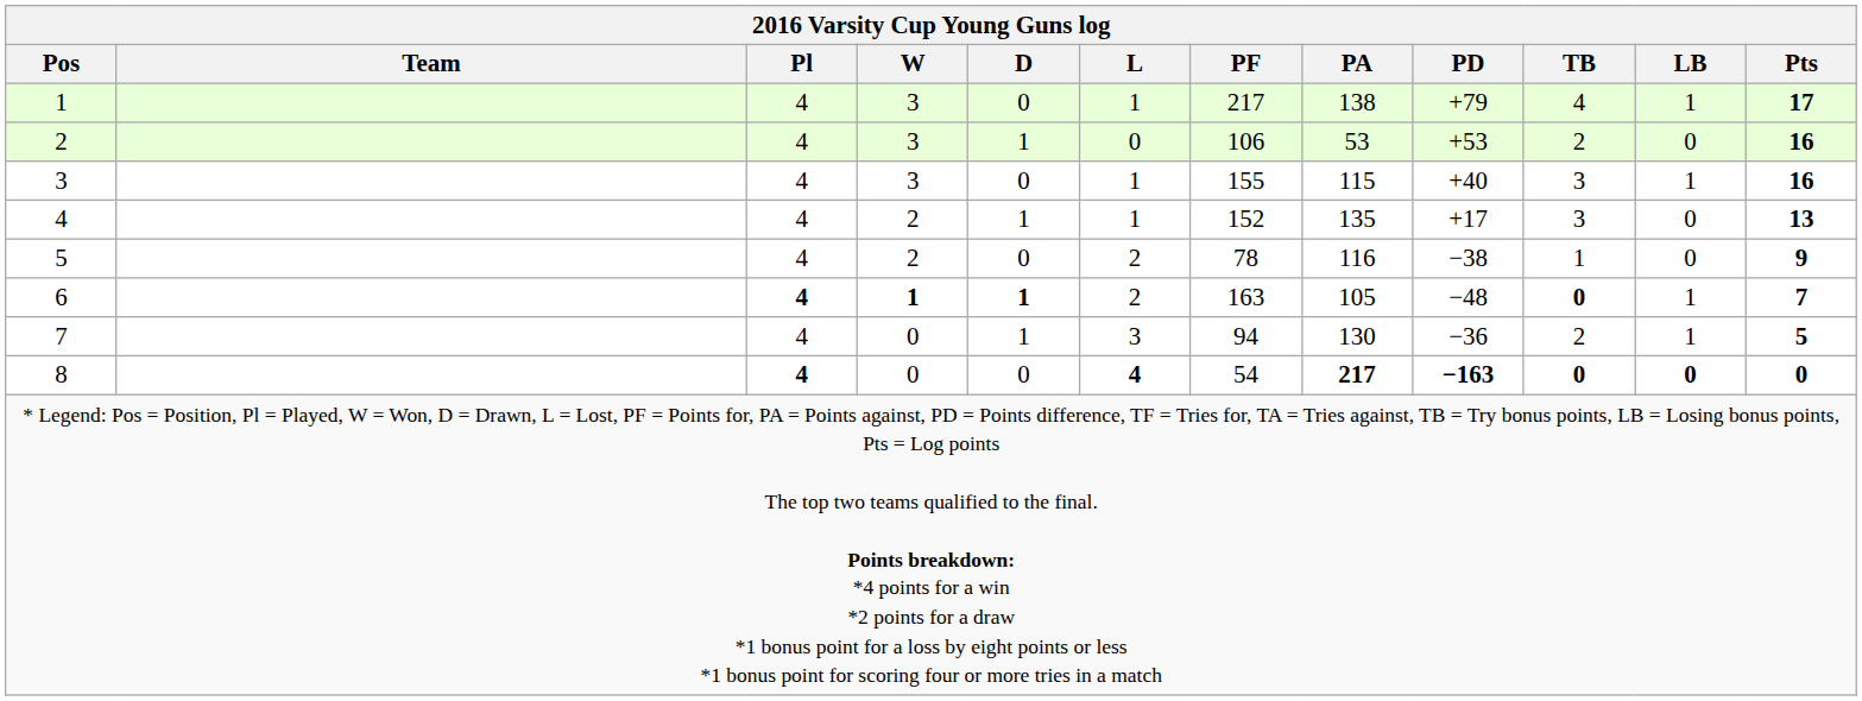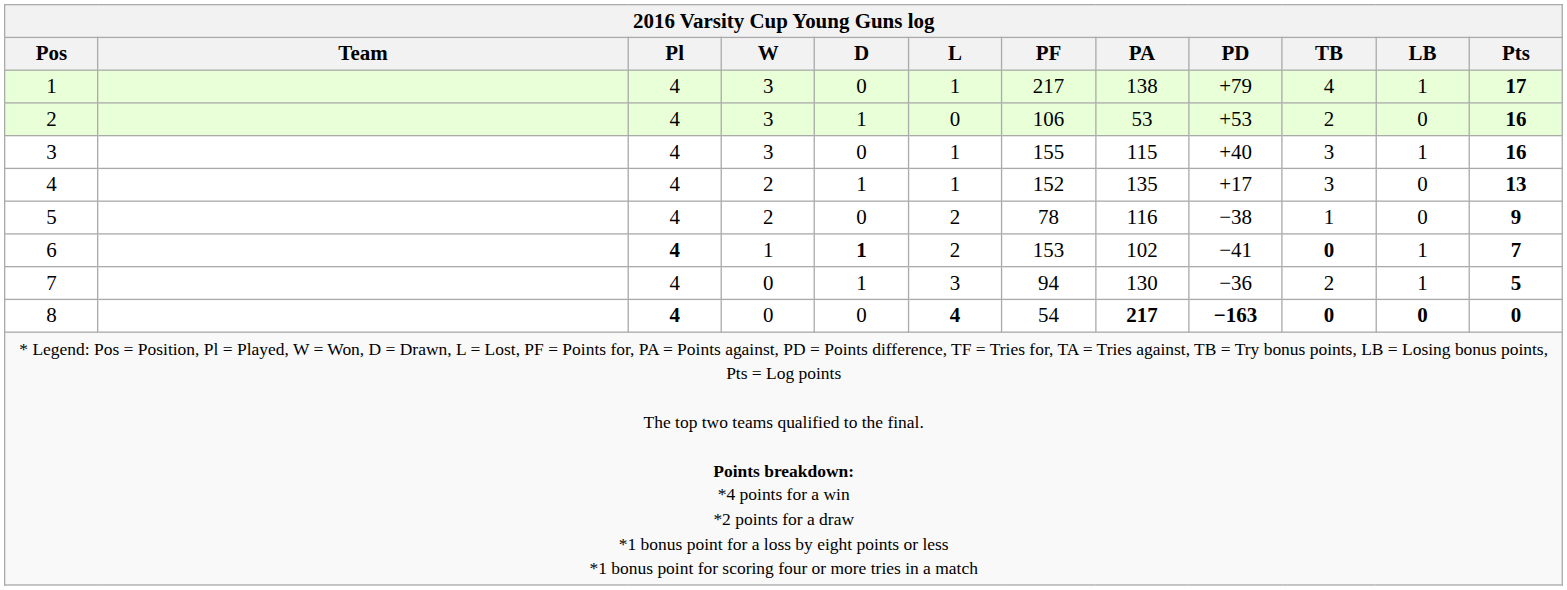 <table class="wikitable" style="text-align:center; line-height:110%; font-size:100%; width:60%;">
 <tr>
 <th colspan="100%" cellpadding="0" cellspacing="0"><strong>2016 Varsity Cup Young Guns log</strong></th>
 </tr>
 <tr>
 <th style="width:6%;">Pos</th>
 <th style="width:34%;">Team</th>
 <th style="width:6%;">Pl</th>
 <th style="width:6%;">W</th>
 <th style="width:6%;">D</th>
 <th style="width:6%;">L</th>
 <th style="width:6%;">PF</th>
 <th style="width:6%;">PA</th>
 <th style="width:6%;">PD</th>
 <th style="width:6%;">TB</th>
 <th style="width:6%;">LB</th>
 <th style="width:6%;">Pts<br></th>
 </tr>
 <tr bgcolor=#E8FFD8>
 <td>1</td>
 <td align=left></td>
 <td>4</td>
 <td>3</td>
 <td>0</td>
 <td>1</td>
 <td>217</td>
 <td>138</td>
 <td>+79</td>
 <td>4</td>
 <td>1</td>
 <td><strong>17</strong></td>
 </tr>
 <tr bgcolor=#E8FFD8>
 <td>2</td>
 <td align=left></td>
 <td>4</td>
 <td>3</td>
 <td>1</td>
 <td>0</td>
 <td>106</td>
 <td>53</td>
 <td>+53</td>
 <td>2</td>
 <td>0</td>
 <td><strong>16</strong></td>
 </tr>
 <tr bgcolor=#FFFFFF>
 <td>3</td>
 <td align=left></td>
 <td>4</td>
 <td>3</td>
 <td>0</td>
 <td>1</td>
 <td>155</td>
 <td>115</td>
 <td>+40</td>
 <td>3</td>
 <td>1</td>
 <td><strong>16</strong></td>
 </tr>
 <tr bgcolor=#FFFFFF>
 <td>4</td>
 <td align=left></td>
 <td>4</td>
 <td>2</td>
 <td>1</td>
 <td>1</td>
 <td>152</td>
 <td>135</td>
 <td>+17</td>
 <td>3</td>
 <td>0</td>
 <td><strong>13</strong></td>
 </tr>
 <tr bgcolor=#FFFFFF>
 <td>5</td>
 <td align=left></td>
 <td>4</td>
 <td>2</td>
 <td>0</td>
 <td>2</td>
 <td>78</td>
 <td>116</td>
 <td>−38</td>
 <td>1</td>
 <td>0</td>
 <td><strong>9</strong></td>
 </tr>
 <tr bgcolor=#FFFFFF>
 <td>6</td>
 <td align=left></td>
 <td><strong>4</strong></td>
-<td><strong>1</strong></td>
+<td>1</td>
 <td><strong>1</strong></td>
 <td>2</td>
-<td>163</td>
-<td>105</td>
-<td>−48</td>
+<td>153</td>
+<td>102</td>
+<td>−41</td>
 <td><strong>0</strong></td>
 <td>1</td>
 <td><strong>7</strong></td>
 </tr>
 <tr bgcolor=#FFFFFF>
 <td>7</td>
 <td align=left></td>
 <td>4</td>
 <td>0</td>
 <td>1</td>
 <td>3</td>
 <td>94</td>
 <td>130</td>
 <td>−36</td>
 <td>2</td>
 <td>1</td>
 <td><strong>5</strong></td>
 </tr>
 <tr bgcolor=#FFFFFF>
 <td>8</td>
 <td align=left></td>
 <td><strong>4</strong></td>
 <td>0</td>
 <td>0</td>
 <td><strong>4</strong></td>
 <td>54</td>
 <td><strong>217</strong></td>
 <td><strong>−163</strong></td>
 <td><strong>0</strong></td>
 <td><strong>0</strong></td>
 <td><strong>0</strong></td>
 </tr>
 <tr>
 <td colspan="100%" style="border:0px"><small>* Legend: Pos = Position, Pl = Played, W = Won, D = Drawn, L = Lost, PF = Points for, PA = Points against, PD = Points difference, TF = Tries for, TA = Tries against, TB = Try bonus points, LB = Losing bonus points, Pts = Log points<br><br>The top two teams qualified to the final.<br><br><strong>Points breakdown:</strong><br>*4 points for a win<br>*2 points for a draw<br>*1 bonus point for a loss by eight points or less<br>*1 bonus point for scoring four or more tries in a match</small></td>
 </tr>
 </table>
